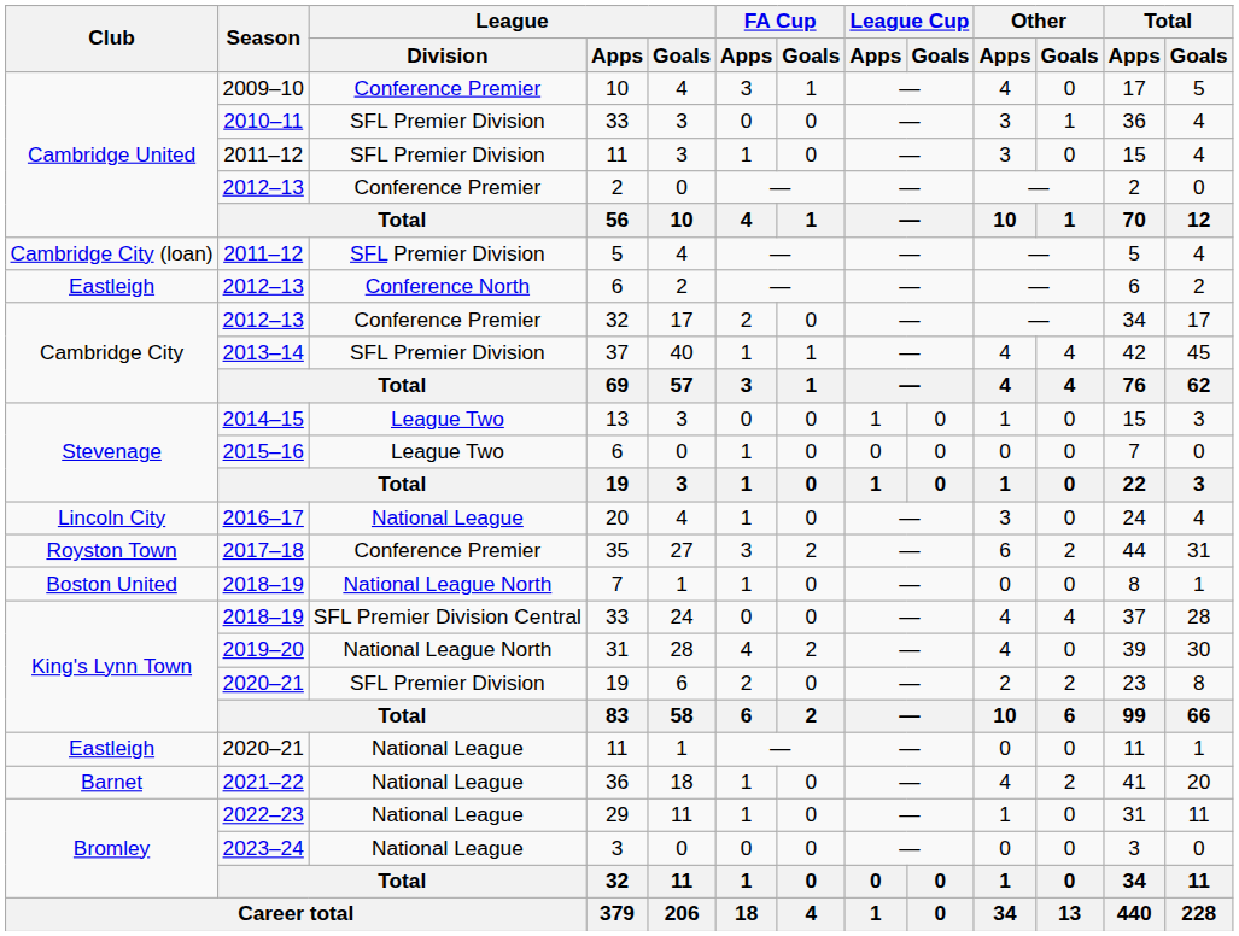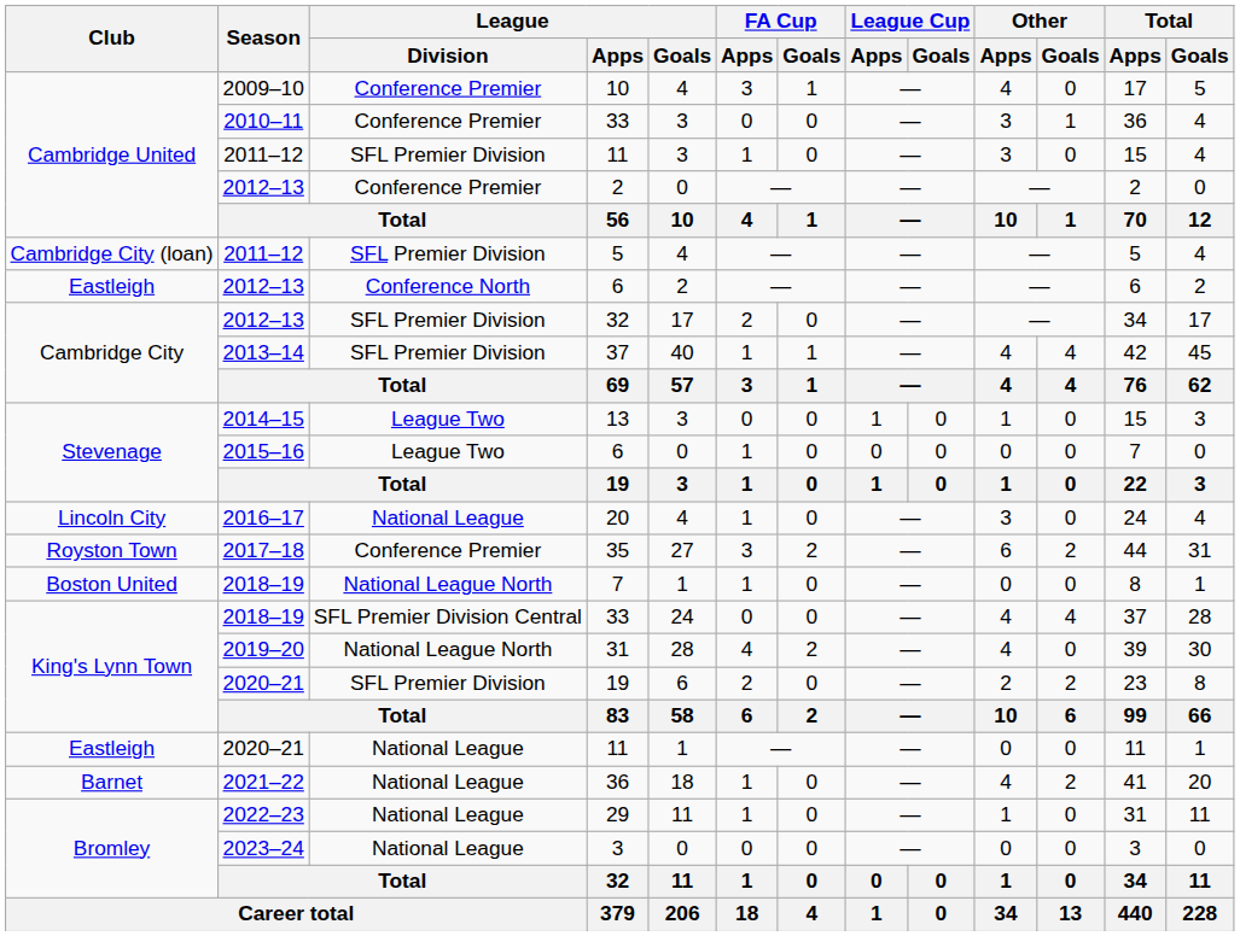 <table class=wikitable style="text-align: center;">
 <tr>
 <th rowspan=2>Club</th>
 <th rowspan=2>Season</th>
 <th colspan=3>League</th>
 <th colspan=2><a href='#'>FA Cup</a></th>
 <th colspan=2><a href='#'>League Cup</a></th>
 <th colspan=2>Other</th>
 <th colspan=2>Total</th>
 </tr>
 <tr>
 <th>Division</th>
 <th>Apps</th>
 <th>Goals</th>
 <th>Apps</th>
 <th>Goals</th>
 <th>Apps</th>
 <th>Goals</th>
 <th>Apps</th>
 <th>Goals</th>
 <th>Apps</th>
 <th>Goals</th>
 </tr>
 <tr>
 <td rowspan=5><a href='#'>Cambridge United</a></td>
 <td>2009–10</td>
 <td><a href='#'>Conference Premier</a></td>
 <td>10</td>
 <td>4</td>
 <td>3</td>
 <td>1</td>
 <td colspan=2>—</td>
 <td>4</td>
 <td>0</td>
 <td>17</td>
 <td>5</td>
 </tr>
 <tr>
 <td><a href='#'>2010–11</a></td>
-<td>SFL Premier Division</td>
+<td>Conference Premier</td>
 <td>33</td>
 <td>3</td>
 <td>0</td>
 <td>0</td>
 <td colspan=2>—</td>
 <td>3</td>
 <td>1</td>
 <td>36</td>
 <td>4</td>
 </tr>
 <tr>
 <td>2011–12</td>
 <td>SFL Premier Division</td>
 <td>11</td>
 <td>3</td>
 <td>1</td>
 <td>0</td>
 <td colspan=2>—</td>
 <td>3</td>
 <td>0</td>
 <td>15</td>
 <td>4</td>
 </tr>
 <tr>
 <td><a href='#'>2012–13</a></td>
 <td>Conference Premier</td>
 <td>2</td>
 <td>0</td>
 <td colspan=2>—</td>
 <td colspan=2>—</td>
 <td colspan=2>—</td>
 <td>2</td>
 <td>0</td>
 </tr>
 <tr>
 <th colspan=2>Total</th>
 <th>56</th>
 <th>10</th>
 <th>4</th>
 <th>1</th>
 <th colspan=2>—</th>
 <th>10</th>
 <th>1</th>
 <th>70</th>
 <th>12</th>
 </tr>
 <tr>
 <td><a href='#'>Cambridge City</a> (loan)</td>
 <td><a href='#'>2011–12</a></td>
 <td><a href='#'>SFL</a> Premier Division</td>
 <td>5</td>
 <td>4</td>
 <td colspan=2>—</td>
 <td colspan=2>—</td>
 <td colspan=2>—</td>
 <td>5</td>
 <td>4</td>
 </tr>
 <tr>
 <td><a href='#'>Eastleigh</a></td>
 <td><a href='#'>2012–13</a></td>
 <td><a href='#'>Conference North</a></td>
 <td>6</td>
 <td>2</td>
 <td colspan=2>—</td>
 <td colspan=2>—</td>
 <td colspan=2>—</td>
 <td>6</td>
 <td>2</td>
 </tr>
 <tr>
 <td rowspan=3>Cambridge City</td>
 <td><a href='#'>2012–13</a></td>
-<td>Conference Premier</td>
+<td>SFL Premier Division</td>
 <td>32</td>
 <td>17</td>
 <td>2</td>
 <td>0</td>
 <td colspan=2>—</td>
 <td colspan=2>—</td>
 <td>34</td>
 <td>17</td>
 </tr>
 <tr>
 <td><a href='#'>2013–14</a></td>
 <td>SFL Premier Division</td>
 <td>37</td>
 <td>40</td>
 <td>1</td>
 <td>1</td>
 <td colspan=2>—</td>
 <td>4</td>
 <td>4</td>
 <td>42</td>
 <td>45</td>
 </tr>
 <tr>
 <th colspan=2>Total</th>
 <th>69</th>
 <th>57</th>
 <th>3</th>
 <th>1</th>
 <th colspan=2>—</th>
 <th>4</th>
 <th>4</th>
 <th>76</th>
 <th>62</th>
 </tr>
 <tr>
 <td rowspan=3><a href='#'>Stevenage</a></td>
 <td><a href='#'>2014–15</a></td>
 <td><a href='#'>League Two</a></td>
 <td>13</td>
 <td>3</td>
 <td>0</td>
 <td>0</td>
 <td>1</td>
 <td>0</td>
 <td>1</td>
 <td>0</td>
 <td>15</td>
 <td>3</td>
 </tr>
 <tr>
 <td><a href='#'>2015–16</a></td>
 <td>League Two</td>
 <td>6</td>
 <td>0</td>
 <td>1</td>
 <td>0</td>
 <td>0</td>
 <td>0</td>
 <td>0</td>
 <td>0</td>
 <td>7</td>
 <td>0</td>
 </tr>
 <tr>
 <th colspan=2>Total</th>
 <th>19</th>
 <th>3</th>
 <th>1</th>
 <th>0</th>
 <th>1</th>
 <th>0</th>
 <th>1</th>
 <th>0</th>
 <th>22</th>
 <th>3</th>
 </tr>
 <tr>
 <td><a href='#'>Lincoln City</a></td>
 <td><a href='#'>2016–17</a></td>
 <td><a href='#'>National League</a></td>
 <td>20</td>
 <td>4</td>
 <td>1</td>
 <td>0</td>
 <td colspan=2>—</td>
 <td>3</td>
 <td>0</td>
 <td>24</td>
 <td>4</td>
 </tr>
 <tr>
 <td><a href='#'>Royston Town</a></td>
 <td><a href='#'>2017–18</a></td>
 <td>Conference Premier</td>
 <td>35</td>
 <td>27</td>
 <td>3</td>
 <td>2</td>
 <td colspan="2">—</td>
 <td>6</td>
 <td>2</td>
 <td>44</td>
 <td>31</td>
 </tr>
 <tr>
 <td><a href='#'>Boston United</a></td>
 <td><a href='#'>2018–19</a></td>
 <td><a href='#'>National League North</a></td>
 <td>7</td>
 <td>1</td>
 <td>1</td>
 <td>0</td>
 <td colspan="2">—</td>
 <td>0</td>
 <td>0</td>
 <td>8</td>
 <td>1</td>
 </tr>
 <tr>
 <td rowspan="4"><a href='#'>King's Lynn Town</a></td>
 <td><a href='#'>2018–19</a></td>
 <td>SFL Premier Division Central</td>
 <td>33</td>
 <td>24</td>
 <td>0</td>
 <td>0</td>
 <td colspan="2">—</td>
 <td>4</td>
 <td>4</td>
 <td>37</td>
 <td>28</td>
 </tr>
 <tr>
 <td><a href='#'>2019–20</a></td>
 <td>National League North</td>
 <td>31</td>
 <td>28</td>
 <td>4</td>
 <td>2</td>
 <td colspan="2">—</td>
 <td>4</td>
 <td>0</td>
 <td>39</td>
 <td>30</td>
 </tr>
 <tr>
 <td><a href='#'>2020–21</a></td>
 <td>SFL Premier Division</td>
 <td>19</td>
 <td>6</td>
 <td>2</td>
 <td>0</td>
 <td colspan="2">—</td>
 <td>2</td>
 <td>2</td>
 <td>23</td>
 <td>8</td>
 </tr>
 <tr>
 <th colspan=2>Total</th>
 <th>83</th>
 <th>58</th>
 <th>6</th>
 <th>2</th>
 <th colspan="2">—</th>
 <th>10</th>
 <th>6</th>
 <th>99</th>
 <th>66</th>
 </tr>
 <tr>
 <td><a href='#'>Eastleigh</a></td>
 <td>2020–21</td>
 <td>National League</td>
 <td>11</td>
 <td>1</td>
 <td colspan="2">—</td>
 <td colspan="2">—</td>
 <td>0</td>
 <td>0</td>
 <td>11</td>
 <td>1</td>
 </tr>
 <tr>
 <td><a href='#'>Barnet</a></td>
 <td><a href='#'>2021–22</a></td>
 <td>National League</td>
 <td>36</td>
 <td>18</td>
 <td>1</td>
 <td>0</td>
 <td colspan="2">—</td>
 <td>4</td>
 <td>2</td>
 <td>41</td>
 <td>20</td>
 </tr>
 <tr>
 <td rowspan="3"><a href='#'>Bromley</a></td>
 <td><a href='#'>2022–23</a></td>
 <td>National League</td>
 <td>29</td>
 <td>11</td>
 <td>1</td>
 <td>0</td>
 <td colspan="2">—</td>
 <td>1</td>
 <td>0</td>
 <td>31</td>
 <td>11</td>
 </tr>
 <tr>
 <td><a href='#'>2023–24</a></td>
 <td>National League</td>
 <td>3</td>
 <td>0</td>
 <td>0</td>
 <td>0</td>
 <td colspan="2">—</td>
 <td>0</td>
 <td>0</td>
 <td>3</td>
 <td>0</td>
 </tr>
 <tr>
 <th colspan="2">Total</th>
 <th>32</th>
 <th>11</th>
 <th>1</th>
 <th>0</th>
 <th>0</th>
 <th>0</th>
 <th>1</th>
 <th>0</th>
 <th>34</th>
 <th>11</th>
 </tr>
 <tr>
 <th colspan=3>Career total</th>
 <th>379</th>
 <th>206</th>
 <th>18</th>
 <th>4</th>
 <th>1</th>
 <th>0</th>
 <th>34</th>
 <th>13</th>
 <th>440</th>
 <th>228</th>
 </tr>
 </table>
